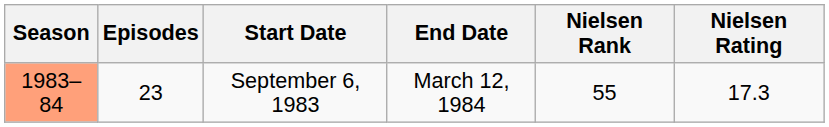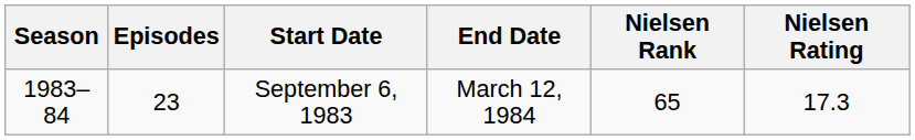 <table class="wikitable" style="text-align: center">
 <tr>
 <th>Season</th>
 <th>Episodes</th>
 <th>Start Date</th>
 <th>End Date</th>
 <th>Nielsen Rank</th>
 <th>Nielsen Rating</th>
 </tr>
 <tr>
-<td style="background: lightsalmon; text-align:center">1983–84</td>
+<td style="text-align:center">1983–84</td>
 <td style="text-align:center">23</td>
 <td style="text-align:center">September 6, 1983</td>
 <td style="text-align:center">March 12, 1984</td>
-<td style="text-align:center">55</td>
+<td style="text-align:center">65</td>
 <td style="text-align:center">17.3</td>
 </tr>
 </table>
